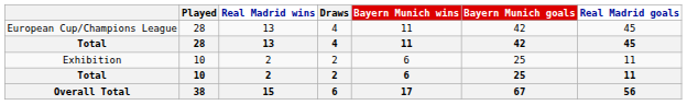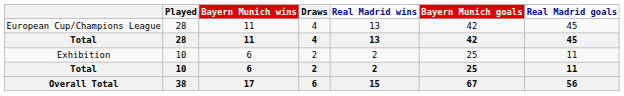 <table class="wikitable" style="text-align: center;">
 <tr>
 <th></th>
 <th>Played</th>
+<th align="center"; style="background:#DD0000; color:#FFF">Bayern Munich wins</th>
+<th>Draws</th>
 <th align="center"; style="background:#FFFFFF; color:#000c99">Real Madrid wins</th>
-<th>Draws</th>
-<th align="center"; style="background:#DD0000; color:#FFF">Bayern Munich wins</th>
 <th align="center"; style="background:#DD0000; color:#FFF">Bayern Munich goals</th>
 <th align="center"; style="background:#FFFFFF; color:#000c99">Real Madrid goals</th>
 </tr>
 <tr>
 <td>European Cup/Champions League</td>
 <td>28</td>
+<td>11</td>
+<td>4</td>
 <td>13</td>
-<td>4</td>
-<td>11</td>
 <td>42</td>
 <td>45</td>
 </tr>
 <tr>
 <th>Total</th>
 <th>28</th>
+<th>11</th>
+<th>4</th>
 <th>13</th>
-<th>4</th>
-<th>11</th>
 <th>42</th>
 <th>45</th>
 </tr>
 <tr>
 <td>Exhibition</td>
 <td>10</td>
+<td>6</td>
 <td>2</td>
 <td>2</td>
-<td>6</td>
 <td>25</td>
 <td>11</td>
 </tr>
 <tr>
 <th>Total</th>
 <th>10</th>
+<th>6</th>
 <th>2</th>
 <th>2</th>
-<th>6</th>
 <th>25</th>
 <th>11</th>
 </tr>
 <tr>
 <th>Overall Total</th>
 <th>38</th>
+<th>17</th>
+<th>6</th>
 <th>15</th>
-<th>6</th>
-<th>17</th>
 <th>67</th>
 <th>56</th>
 </tr>
 </table>
